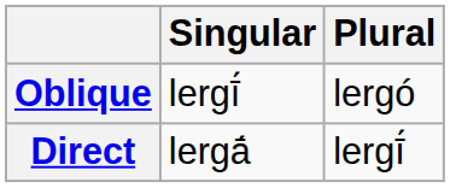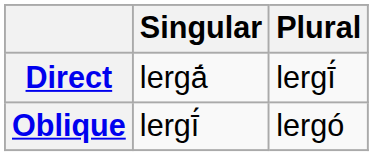 <table class="wikitable">
 <tr>
 <th></th>
 <th>Singular</th>
 <th>Plural</th>
 </tr>
 <tr>
+<th><strong><a href='#'>Direct</a></strong></th>
+<td>lergā́</td>
+<td>lergī́</td>
+</tr>
+<tr>
 <th><strong><a href='#'>Oblique</a></strong></th>
 <td>lergī́</td>
 <td>lergó</td>
 </tr>
-<tr>
-<th><strong><a href='#'>Direct</a></strong></th>
-<td>lergā́</td>
-<td>lergī́</td>
-</tr>
 </table>
